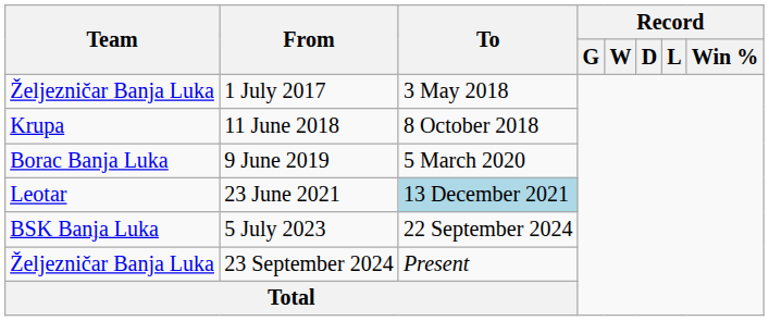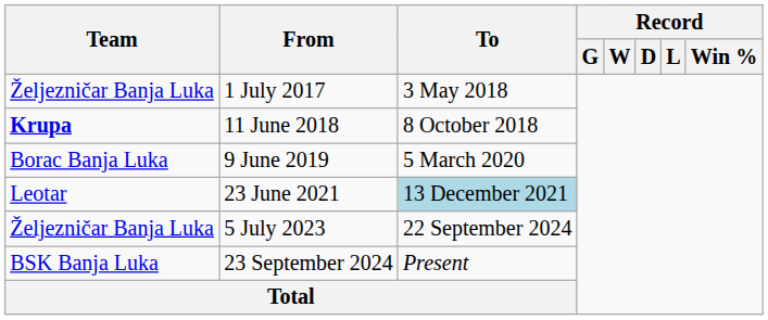 <table class="wikitable" tyle="text-align: center">
 <tr>
 <th rowspan="2">Team</th>
 <th rowspan="2">From</th>
 <th rowspan="2">To</th>
 <th colspan="5">Record</th>
 </tr>
 <tr>
 <th>G</th>
 <th>W</th>
 <th>D</th>
 <th>L</th>
 <th>Win %</th>
 </tr>
 <tr>
 <td align="left"><a href='#'>Željezničar Banja Luka</a></td>
 <td align="left">1 July 2017</td>
 <td align="left">3 May 2018<br></td>
 </tr>
 <tr>
-<td align="left"><a href='#'>Krupa</a></td>
+<td align="left"><strong><a href='#'>Krupa</a></strong></td>
 <td align="left">11 June 2018</td>
 <td align="left">8 October 2018<br></td>
 </tr>
 <tr>
 <td align="left"><a href='#'>Borac Banja Luka</a></td>
 <td align="left">9 June 2019</td>
 <td align="left">5 March 2020<br></td>
 </tr>
 <tr>
 <td align="left"><a href='#'>Leotar</a></td>
 <td align="left">23 June 2021</td>
 <td align="left" style="background: lightblue;">13 December 2021<br></td>
 </tr>
 <tr>
-<td align="left"><a href='#'>BSK Banja Luka</a></td>
+<td align="left"><a href='#'>Željezničar Banja Luka</a></td>
 <td align="left">5 July 2023</td>
 <td align="left">22 September 2024<br></td>
 </tr>
 <tr>
-<td align="left"><a href='#'>Željezničar Banja Luka</a></td>
+<td align="left"><a href='#'>BSK Banja Luka</a></td>
 <td align="left">23 September 2024</td>
 <td align="left"><em>Present</em><br></td>
 </tr>
 <tr>
 <th colspan="3">Total<br></th>
 </tr>
 </table>
